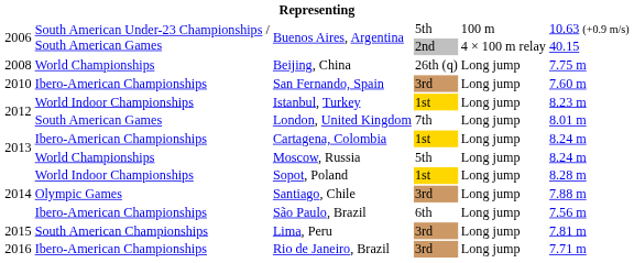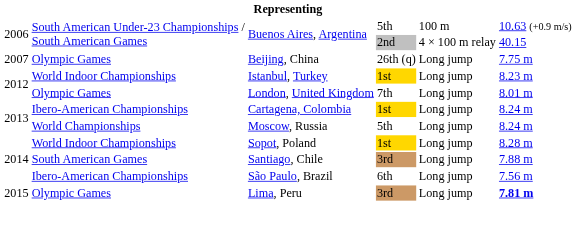 <table>
 <tr>
 <th colspan="6">Representing </th>
 </tr>
 <tr>
 <td rowspan=2>2006</td>
 <td rowspan=2><a href='#'>South American Under-23 Championships</a> /<br><a href='#'>South American Games</a></td>
 <td rowspan=2><a href='#'>Buenos Aires</a>, <a href='#'>Argentina</a></td>
 <td>5th</td>
 <td>100 m</td>
 <td><a href='#'>10.63</a> <small>(+0.9 m/s)</small></td>
 </tr>
 <tr>
 <td bgcolor=silver>2nd</td>
 <td>4 × 100 m relay</td>
 <td><a href='#'>40.15</a></td>
 </tr>
 <tr>
-<td>2008</td>
-<td><a href='#'>World Championships</a></td>
+<td>2007</td>
+<td><a href='#'>Olympic Games</a></td>
 <td><a href='#'>Beijing</a>, China</td>
 <td>26th (q)</td>
 <td>Long jump</td>
 <td><a href='#'>7.75 m</a></td>
-</tr>
-<tr>
-<td>2010</td>
-<td><a href='#'>Ibero-American Championships</a></td>
-<td><a href='#'>San Fernando, Spain</a></td>
-<td bgcolor="cc9966">3rd</td>
-<td>Long jump</td>
-<td><a href='#'>7.60 m</a></td>
 </tr>
 <tr>
 <td rowspan=2>2012</td>
 <td><a href='#'>World Indoor Championships</a></td>
 <td><a href='#'>Istanbul</a>, <a href='#'>Turkey</a></td>
 <td bgcolor="gold">1st</td>
 <td>Long jump</td>
 <td><a href='#'>8.23 m</a></td>
 </tr>
 <tr>
-<td><a href='#'>South American Games</a></td>
+<td><a href='#'>Olympic Games</a></td>
 <td><a href='#'>London</a>, <a href='#'>United Kingdom</a></td>
 <td>7th</td>
 <td>Long jump</td>
 <td><a href='#'>8.01 m</a></td>
 </tr>
 <tr>
 <td rowspan=2>2013</td>
 <td><a href='#'>Ibero-American Championships</a></td>
 <td><a href='#'>Cartagena, Colombia</a></td>
 <td bgcolor="gold">1st</td>
 <td>Long jump</td>
 <td><a href='#'>8.24 m</a></td>
 </tr>
 <tr>
 <td><a href='#'>World Championships</a></td>
 <td><a href='#'>Moscow</a>, Russia</td>
 <td>5th</td>
 <td>Long jump</td>
 <td><a href='#'>8.24 m</a></td>
 </tr>
 <tr>
 <td rowspan=3>2014</td>
 <td><a href='#'>World Indoor Championships</a></td>
 <td><a href='#'>Sopot</a>, Poland</td>
 <td bgcolor="gold">1st</td>
 <td>Long jump</td>
 <td><a href='#'>8.28 m</a></td>
 </tr>
 <tr>
-<td><a href='#'>Olympic Games</a></td>
+<td><a href='#'>South American Games</a></td>
 <td><a href='#'>Santiago</a>, Chile</td>
 <td bgcolor="cc9966">3rd</td>
 <td>Long jump</td>
 <td><a href='#'>7.88 m</a></td>
 </tr>
 <tr>
 <td><a href='#'>Ibero-American Championships</a></td>
 <td><a href='#'>São Paulo</a>, Brazil</td>
 <td>6th</td>
 <td>Long jump</td>
 <td><a href='#'>7.56 m</a></td>
 </tr>
 <tr>
 <td>2015</td>
-<td><a href='#'>South American Championships</a></td>
+<td><a href='#'>Olympic Games</a></td>
 <td><a href='#'>Lima</a>, Peru</td>
 <td bgcolor="cc9966">3rd</td>
 <td>Long jump</td>
-<td><a href='#'>7.81 m</a></td>
-</tr>
-<tr>
-<td>2016</td>
-<td><a href='#'>Ibero-American Championships</a></td>
-<td><a href='#'>Rio de Janeiro</a>, Brazil</td>
-<td bgcolor=cc9966>3rd</td>
-<td>Long jump</td>
-<td><a href='#'>7.71 m</a></td>
+<td><strong><a href='#'>7.81 m</a></strong></td>
 </tr>
 </table>
